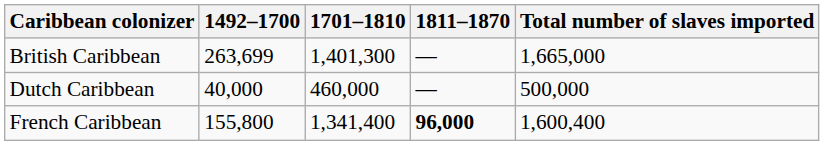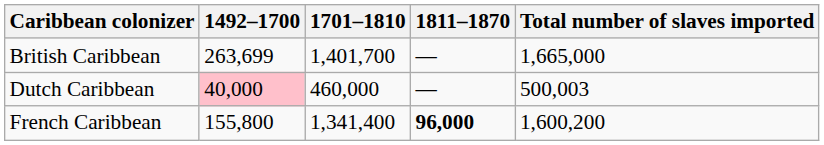 <table class="wikitable">
 <tr>
 <th>Caribbean colonizer</th>
 <th>1492–1700</th>
 <th>1701–1810</th>
 <th>1811–1870</th>
 <th>Total number of slaves imported</th>
 </tr>
 <tr>
 <td>British Caribbean</td>
 <td>263,699</td>
-<td>1,401,300</td>
+<td>1,401,700</td>
 <td>—</td>
 <td>1,665,000</td>
 </tr>
 <tr>
 <td>Dutch Caribbean</td>
-<td>40,000</td>
+<td style="background: pink;">40,000</td>
 <td>460,000</td>
 <td>—</td>
-<td>500,000</td>
+<td>500,003</td>
 </tr>
 <tr>
 <td>French Caribbean</td>
 <td>155,800</td>
 <td>1,341,400</td>
 <td><strong>96,000</strong></td>
-<td>1,600,400</td>
+<td>1,600,200</td>
 </tr>
 </table>
